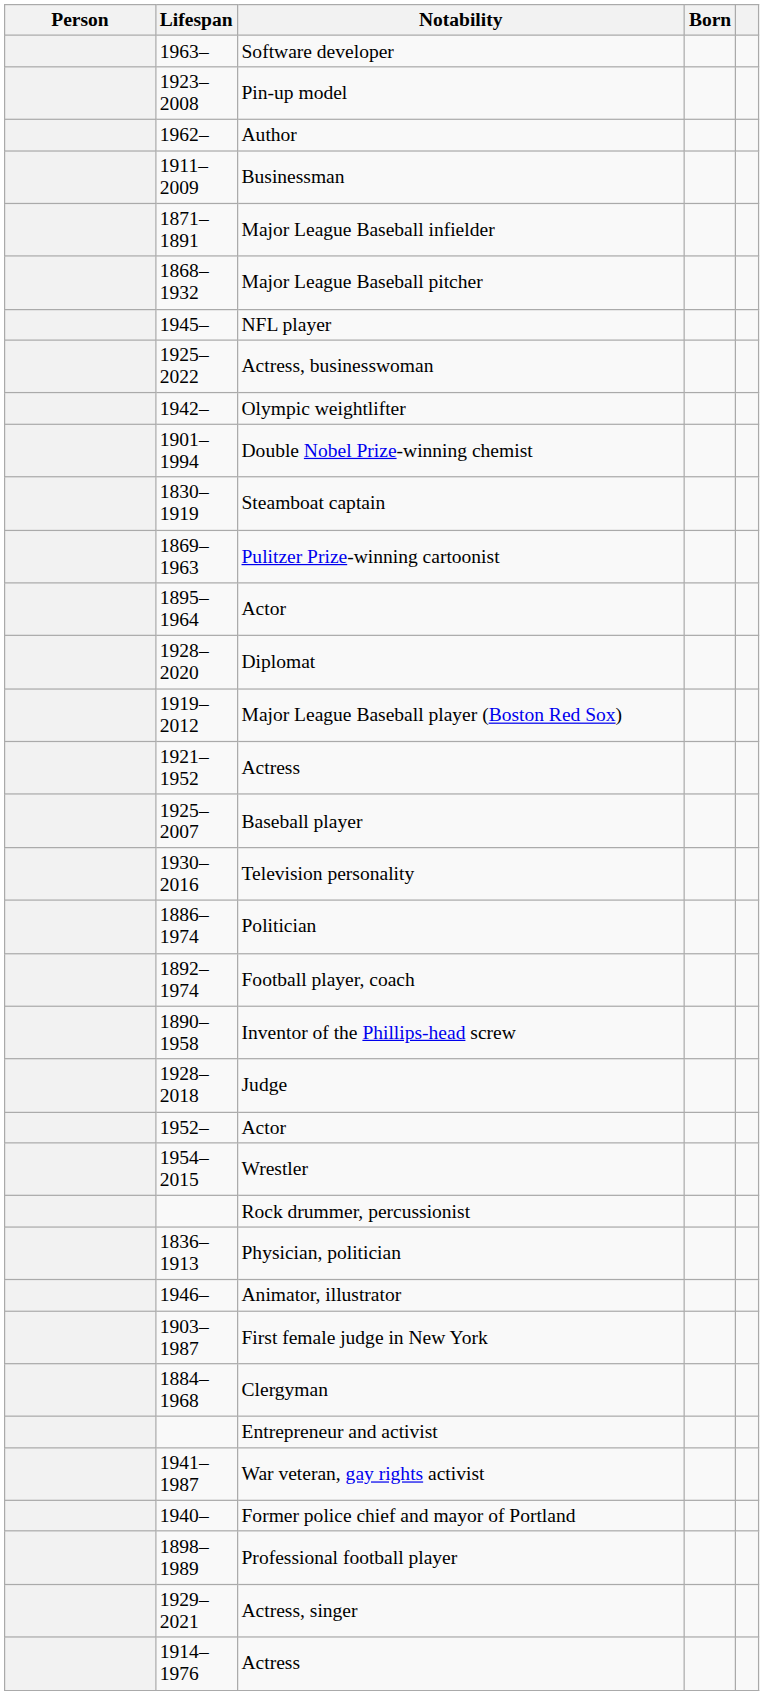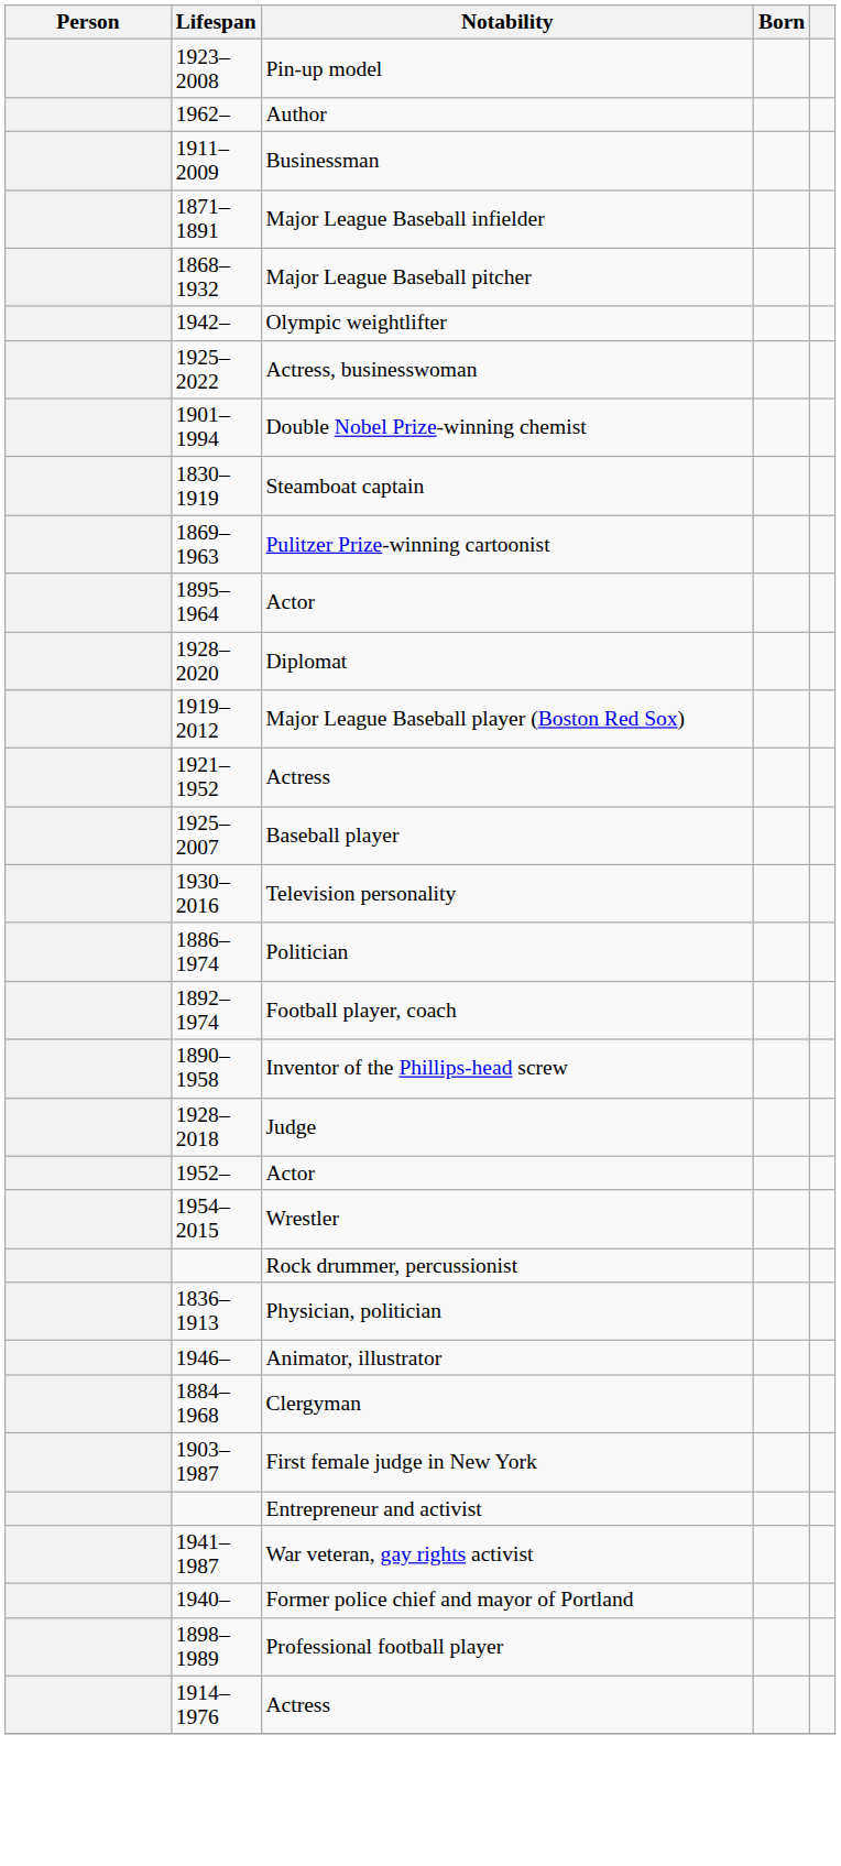 <table class="wikitable plainrowheaders sortable" style="margin-right: 0; width:70%;">
 <tr>
 <th scope="col" width="20%">Person</th>
 <th scope="col" width="6%">Lifespan</th>
 <th scope="col">Notability</th>
 <th scope="col" width="5%">Born</th>
 <th scope="col" class="unsortable" width="3%"></th>
-</tr>
-<tr>
-<th scope="row"></th>
-<td>1963–</td>
-<td>Software developer</td>
-<td></td>
-<td style="text-align:center;"></td>
 </tr>
 <tr>
 <th scope="row"></th>
 <td>1923–2008</td>
 <td>Pin-up model</td>
 <td></td>
 <td style="text-align:center;"></td>
 </tr>
 <tr>
 <th scope="row"></th>
 <td>1962–</td>
 <td>Author</td>
 <td></td>
 <td style="text-align:center;"></td>
 </tr>
 <tr>
 <th scope="row"></th>
 <td>1911–2009</td>
 <td>Businessman</td>
 <td></td>
 <td style="text-align:center;"></td>
 </tr>
 <tr>
 <th scope="row"></th>
 <td>1871–1891</td>
 <td>Major League Baseball infielder</td>
 <td></td>
 <td style="text-align:center;"></td>
 </tr>
 <tr>
 <th scope="row"></th>
 <td>1868–1932</td>
 <td>Major League Baseball pitcher</td>
 <td></td>
 <td style="text-align:center;"></td>
 </tr>
 <tr>
 <th scope="row"></th>
-<td>1945–</td>
-<td>NFL player</td>
+<td>1942–</td>
+<td>Olympic weightlifter</td>
 <td></td>
 <td style="text-align:center;"></td>
 </tr>
 <tr>
 <th scope="row"></th>
 <td>1925–2022</td>
 <td>Actress, businesswoman</td>
-<td></td>
-<td style="text-align:center;"></td>
-</tr>
-<tr>
-<th scope="row"></th>
-<td>1942–</td>
-<td>Olympic weightlifter</td>
 <td></td>
 <td style="text-align:center;"></td>
 </tr>
 <tr>
 <th scope="row"></th>
 <td>1901–1994</td>
 <td>Double <a href='#'>Nobel Prize</a>-winning chemist</td>
 <td></td>
 <td style="text-align:center;"></td>
 </tr>
 <tr>
 <th scope="row"></th>
 <td>1830–1919</td>
 <td>Steamboat captain</td>
 <td></td>
 <td style="text-align:center;"></td>
 </tr>
 <tr>
 <th scope="row"></th>
 <td>1869–1963</td>
 <td><a href='#'>Pulitzer Prize</a>-winning cartoonist</td>
 <td></td>
 <td style="text-align:center;"></td>
 </tr>
 <tr>
 <th scope="row"></th>
 <td>1895–1964</td>
 <td>Actor</td>
 <td></td>
 <td style="text-align:center;"></td>
 </tr>
 <tr>
 <th scope="row"></th>
 <td>1928–2020</td>
 <td>Diplomat</td>
 <td></td>
 <td style="text-align:center;"></td>
 </tr>
 <tr>
 <th scope="row"></th>
 <td>1919–2012</td>
 <td>Major League Baseball player (<a href='#'>Boston Red Sox</a>)</td>
 <td></td>
 <td style="text-align:center;"></td>
 </tr>
 <tr>
 <th scope="row"></th>
 <td>1921–1952</td>
 <td>Actress</td>
 <td></td>
 <td style="text-align:center;"></td>
 </tr>
 <tr>
 <th scope="row"></th>
 <td>1925–2007</td>
 <td>Baseball player</td>
 <td></td>
 <td style="text-align:center;"></td>
 </tr>
 <tr>
 <th scope="row"></th>
 <td>1930–2016</td>
 <td>Television personality</td>
 <td></td>
 <td style="text-align:center;"></td>
 </tr>
 <tr>
 <th scope="row"></th>
 <td>1886–1974</td>
 <td>Politician</td>
 <td></td>
 <td style="text-align:center;"></td>
 </tr>
 <tr>
 <th scope="row"></th>
 <td>1892–1974</td>
 <td>Football player, coach</td>
 <td></td>
 <td style="text-align:center;"></td>
 </tr>
 <tr>
 <th scope="row"></th>
 <td>1890–1958</td>
 <td>Inventor of the <a href='#'>Phillips-head</a> screw</td>
 <td></td>
 <td style="text-align:center;"></td>
 </tr>
 <tr>
 <th scope="row"></th>
 <td>1928–2018</td>
 <td>Judge</td>
 <td></td>
 <td style="text-align:center;"></td>
 </tr>
 <tr>
 <th scope="row"></th>
 <td>1952–</td>
 <td>Actor</td>
 <td></td>
 <td style="text-align:center;"></td>
 </tr>
 <tr>
 <th scope="row"></th>
 <td>1954–2015</td>
 <td>Wrestler</td>
 <td></td>
 <td style="text-align:center;"></td>
 </tr>
 <tr>
 <th scope="row"></th>
 <td></td>
 <td>Rock drummer, percussionist</td>
 <td></td>
 <td style="text-align:center;"></td>
 </tr>
 <tr>
 <th scope="row"></th>
 <td>1836–1913</td>
 <td>Physician, politician</td>
 <td></td>
 <td style="text-align:center;"></td>
 </tr>
 <tr>
 <th scope="row"></th>
 <td>1946–</td>
 <td>Animator, illustrator</td>
 <td></td>
 <td style="text-align:center;"></td>
 </tr>
 <tr>
 <th scope="row"></th>
-<td>1903–1987</td>
-<td>First female judge in New York</td>
+<td>1884–1968</td>
+<td>Clergyman</td>
 <td></td>
 <td style="text-align:center;"></td>
 </tr>
 <tr>
 <th scope="row"></th>
-<td>1884–1968</td>
-<td>Clergyman</td>
+<td>1903–1987</td>
+<td>First female judge in New York</td>
 <td></td>
 <td style="text-align:center;"></td>
 </tr>
 <tr>
 <th scope="row"></th>
 <td></td>
 <td>Entrepreneur and activist</td>
 <td></td>
 <td></td>
 </tr>
 <tr>
 <th scope="row"></th>
 <td>1941–1987</td>
 <td>War veteran, <a href='#'>gay rights</a> activist</td>
 <td></td>
 <td style="text-align:center;"></td>
 </tr>
 <tr>
 <th scope="row"></th>
 <td>1940–</td>
 <td>Former police chief and mayor of Portland</td>
 <td></td>
 <td style="text-align:center;"></td>
 </tr>
 <tr>
 <th scope="row"></th>
 <td>1898–1989</td>
 <td>Professional football player</td>
 <td></td>
 <td style="text-align:center;"></td>
 </tr>
 <tr>
 <th scope="row"></th>
-<td>1929–2021</td>
-<td>Actress, singer</td>
-<td></td>
-<td style="text-align:center;"></td>
-</tr>
-<tr>
-<th scope="row"></th>
 <td>1914–1976</td>
 <td>Actress</td>
 <td></td>
 <td style="text-align:center;"></td>
 </tr>
 <tr>
 </tr>
 </table>
